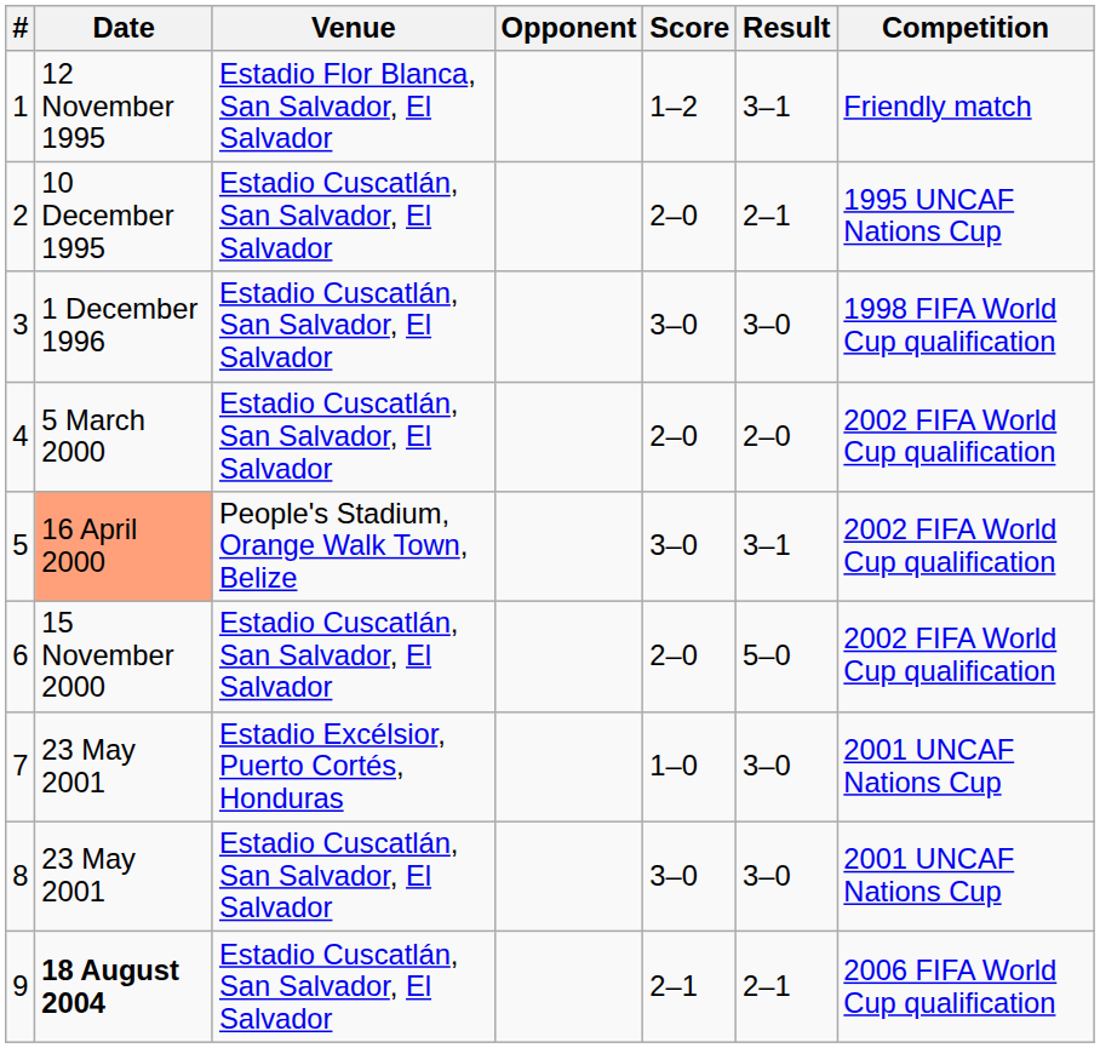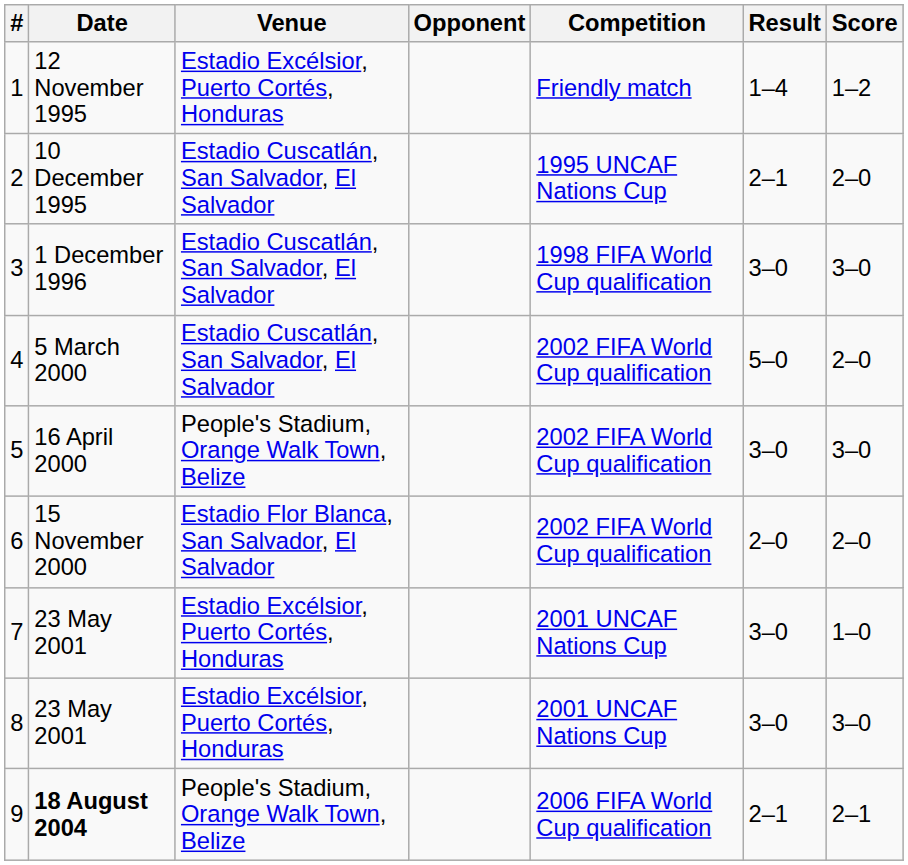 <table class="wikitable">
 <tr>
 <th>#</th>
 <th>Date</th>
 <th>Venue</th>
 <th>Opponent</th>
+<th>Competition</th>
+<th>Result</th>
 <th>Score</th>
-<th>Result</th>
-<th>Competition</th>
 </tr>
 <tr>
 <td>1</td>
 <td>12 November 1995</td>
-<td><a href='#'>Estadio Flor Blanca</a>, <a href='#'>San Salvador</a>, <a href='#'>El Salvador</a></td>
+<td><a href='#'>Estadio Excélsior</a>, <a href='#'>Puerto Cortés</a>, <a href='#'>Honduras</a></td>
 <td></td>
+<td><a href='#'>Friendly match</a></td>
+<td>1–4</td>
 <td>1–2</td>
-<td>3–1</td>
-<td><a href='#'>Friendly match</a></td>
 </tr>
 <tr>
 <td>2</td>
 <td>10 December 1995</td>
 <td><a href='#'>Estadio Cuscatlán</a>, <a href='#'>San Salvador</a>, <a href='#'>El Salvador</a></td>
 <td></td>
+<td><a href='#'>1995 UNCAF Nations Cup</a></td>
+<td>2–1</td>
 <td>2–0</td>
-<td>2–1</td>
-<td><a href='#'>1995 UNCAF Nations Cup</a></td>
 </tr>
 <tr>
 <td>3</td>
 <td>1 December 1996</td>
 <td><a href='#'>Estadio Cuscatlán</a>, <a href='#'>San Salvador</a>, <a href='#'>El Salvador</a></td>
 <td></td>
+<td><a href='#'>1998 FIFA World Cup qualification</a></td>
 <td>3–0</td>
 <td>3–0</td>
-<td><a href='#'>1998 FIFA World Cup qualification</a></td>
 </tr>
 <tr>
 <td>4</td>
 <td>5 March 2000</td>
 <td><a href='#'>Estadio Cuscatlán</a>, <a href='#'>San Salvador</a>, <a href='#'>El Salvador</a></td>
 <td></td>
+<td><a href='#'>2002 FIFA World Cup qualification</a></td>
+<td>5–0</td>
 <td>2–0</td>
-<td>2–0</td>
-<td><a href='#'>2002 FIFA World Cup qualification</a></td>
 </tr>
 <tr>
 <td>5</td>
-<td style="background: lightsalmon;">16 April 2000</td>
+<td>16 April 2000</td>
 <td>People's Stadium, <a href='#'>Orange Walk Town</a>, <a href='#'>Belize</a></td>
 <td></td>
+<td><a href='#'>2002 FIFA World Cup qualification</a></td>
 <td>3–0</td>
-<td>3–1</td>
-<td><a href='#'>2002 FIFA World Cup qualification</a></td>
+<td>3–0</td>
 </tr>
 <tr>
 <td>6</td>
 <td>15 November 2000</td>
-<td><a href='#'>Estadio Cuscatlán</a>, <a href='#'>San Salvador</a>, <a href='#'>El Salvador</a></td>
+<td><a href='#'>Estadio Flor Blanca</a>, <a href='#'>San Salvador</a>, <a href='#'>El Salvador</a></td>
 <td></td>
+<td><a href='#'>2002 FIFA World Cup qualification</a></td>
 <td>2–0</td>
-<td>5–0</td>
-<td><a href='#'>2002 FIFA World Cup qualification</a></td>
+<td>2–0</td>
 </tr>
 <tr>
 <td>7</td>
 <td>23 May 2001</td>
 <td><a href='#'>Estadio Excélsior</a>, <a href='#'>Puerto Cortés</a>, <a href='#'>Honduras</a></td>
 <td></td>
+<td><a href='#'>2001 UNCAF Nations Cup</a></td>
+<td>3–0</td>
 <td>1–0</td>
-<td>3–0</td>
-<td><a href='#'>2001 UNCAF Nations Cup</a></td>
 </tr>
 <tr>
 <td>8</td>
 <td>23 May 2001</td>
-<td><a href='#'>Estadio Cuscatlán</a>, <a href='#'>San Salvador</a>, <a href='#'>El Salvador</a></td>
+<td><a href='#'>Estadio Excélsior</a>, <a href='#'>Puerto Cortés</a>, <a href='#'>Honduras</a></td>
 <td></td>
+<td><a href='#'>2001 UNCAF Nations Cup</a></td>
 <td>3–0</td>
 <td>3–0</td>
-<td><a href='#'>2001 UNCAF Nations Cup</a></td>
 </tr>
 <tr>
 <td>9</td>
 <td><strong>18 August 2004</strong></td>
-<td><a href='#'>Estadio Cuscatlán</a>, <a href='#'>San Salvador</a>, <a href='#'>El Salvador</a></td>
+<td>People's Stadium, <a href='#'>Orange Walk Town</a>, <a href='#'>Belize</a></td>
 <td></td>
+<td><a href='#'>2006 FIFA World Cup qualification</a></td>
 <td>2–1</td>
 <td>2–1</td>
-<td><a href='#'>2006 FIFA World Cup qualification</a></td>
 </tr>
 </table>
